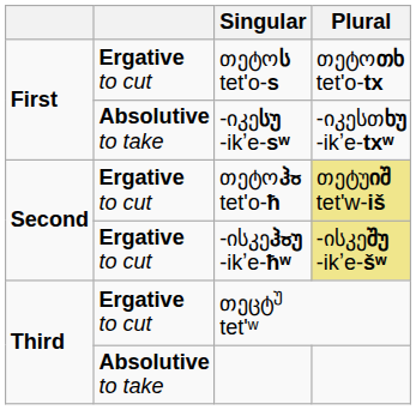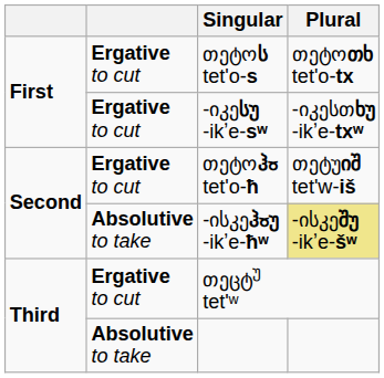 <table class="wikitable">
 <tr>
 <th></th>
 <th></th>
 <th>Singular</th>
 <th>Plural</th>
 </tr>
 <tr>
 <td rowspan="2"><strong>First</strong></td>
 <td><strong>Ergative</strong><br><em>to cut</em></td>
 <td>თეტო<strong>ს</strong><br>tet'o-<strong>s</strong></td>
 <td>თეტო<strong>თხ</strong><br>tet'o-<strong>tx</strong></td>
 </tr>
 <tr>
-<td><strong>Absolutive</strong><br><em>to take</em></td>
+<td><strong>Ergative</strong><br><em>to cut</em></td>
 <td>-იკე<strong>სუ</strong><br>-ikʼe-<strong>sʷ</strong></td>
 <td>-იკესთ<strong>ხუ</strong><br>-ikʼe-<strong>txʷ</strong></td>
 </tr>
 <tr>
 <td rowspan="2"><strong>Second</strong></td>
 <td><strong>Ergative</strong><br><em>to cut</em></td>
 <td>თეტო<strong>ჰჾ</strong><br>tet'o-<strong>ħ</strong></td>
-<td style="background: khaki;">თეტუ<strong>იშ</strong><br>tet'w-<strong>iš</strong></td>
+<td>თეტუ<strong>იშ</strong><br>tet'w-<strong>iš</strong></td>
 </tr>
 <tr>
-<td><strong>Ergative</strong><br><em>to cut</em></td>
+<td><strong>Absolutive</strong><br><em>to take</em></td>
 <td>-ისკე<strong>ჰჾუ</strong><br>-ikʼe-<strong>ħʷ</strong></td>
 <td style="background: khaki;">-ისკე<strong>შუ</strong><br>-ikʼe-<strong>šʷ</strong></td>
 </tr>
 <tr>
 <td rowspan="2"><strong>Third</strong></td>
 <td><strong>Ergative</strong><br><em>to cut</em></td>
 <td colspan="2">თეცტ<sup>უ</sup><br>tet'ʷ</td>
 </tr>
 <tr>
 <td><strong>Absolutive</strong><br><em>to take</em></td>
 <td></td>
 <td></td>
 </tr>
 </table>
